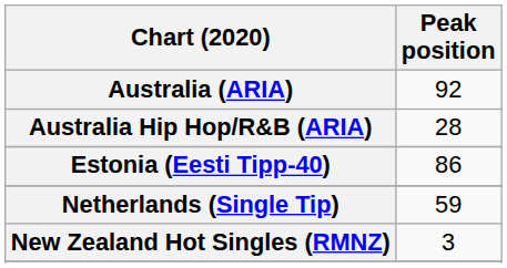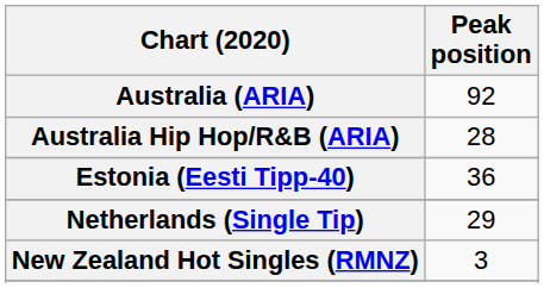 <table class="wikitable sortable plainrowheaders" style="text-align:center;">
 <tr>
 <th scope="col">Chart (2020)</th>
 <th scope="col">Peak<br>position</th>
 </tr>
 <tr>
 <th scope="row">Australia (<a href='#'>ARIA</a>)</th>
 <td>92</td>
 </tr>
 <tr>
 <th scope="row">Australia Hip Hop/R&B (<a href='#'>ARIA</a>)</th>
 <td>28</td>
 </tr>
 <tr>
 </tr>
 <tr>
 <th scope="row">Estonia (<a href='#'>Eesti Tipp-40</a>)</th>
-<td>86</td>
+<td>36</td>
 </tr>
 <tr>
 </tr>
 <tr>
 </tr>
 <tr>
 </tr>
 <tr>
 <th scope="row">Netherlands (<a href='#'>Single Tip</a>)</th>
-<td>59</td>
+<td>29</td>
 </tr>
 <tr>
 <th scope="row">New Zealand Hot Singles (<a href='#'>RMNZ</a>)</th>
 <td>3</td>
 </tr>
 <tr>
 </tr>
 <tr>
 </tr>
 <tr>
 </tr>
 <tr>
 </tr>
 </table>
